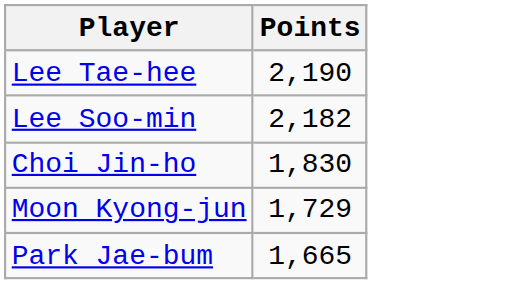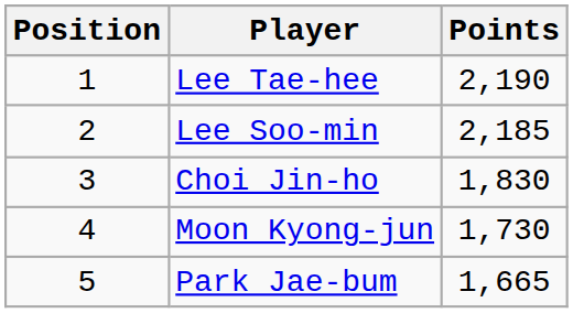 <table class="wikitable">
 <tr>
+<th>Position</th>
 <th>Player</th>
 <th>Points</th>
 </tr>
 <tr>
+<td align=center>1</td>
 <td> <a href='#'>Lee Tae-hee</a></td>
 <td align=center>2,190</td>
 </tr>
 <tr>
+<td align=center>2</td>
 <td> <a href='#'>Lee Soo-min</a></td>
-<td align=center>2,182</td>
+<td align=center>2,185</td>
 </tr>
 <tr>
+<td align=center>3</td>
 <td> <a href='#'>Choi Jin-ho</a></td>
 <td align=center>1,830</td>
 </tr>
 <tr>
+<td align=center>4</td>
 <td> <a href='#'>Moon Kyong-jun</a></td>
-<td align=center>1,729</td>
+<td align=center>1,730</td>
 </tr>
 <tr>
+<td align=center>5</td>
 <td> <a href='#'>Park Jae-bum</a></td>
 <td align=center>1,665</td>
 </tr>
 </table>
